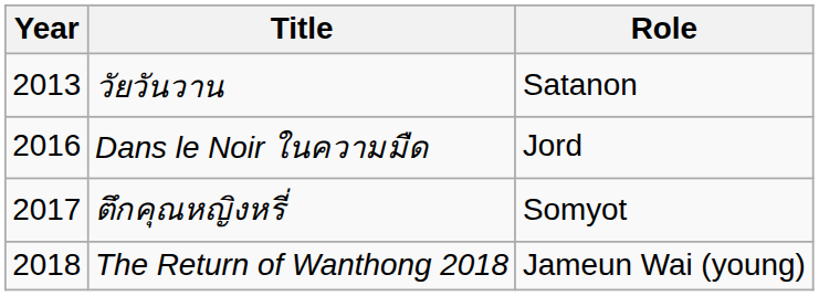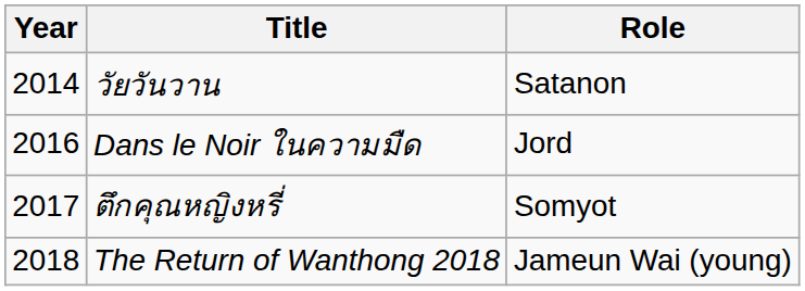 <table class="wikitable">
 <tr>
 <th>Year</th>
 <th>Title</th>
 <th>Role</th>
 </tr>
 <tr>
-<td rowspan = "1">2013</td>
+<td rowspan = "1">2014</td>
 <td><em>วัยวันวาน</em></td>
 <td>Satanon</td>
 </tr>
 <tr>
 <td>2016</td>
 <td><em>Dans le Noir ในความมืด</em></td>
 <td>Jord</td>
 </tr>
 <tr>
 <td>2017</td>
 <td><em>ตึกคุณหญิงหรี่</em></td>
 <td>Somyot</td>
 </tr>
 <tr>
 <td>2018</td>
 <td><em>The Return of Wanthong 2018</em></td>
 <td>Jameun Wai (young)</td>
 </tr>
 </table>
